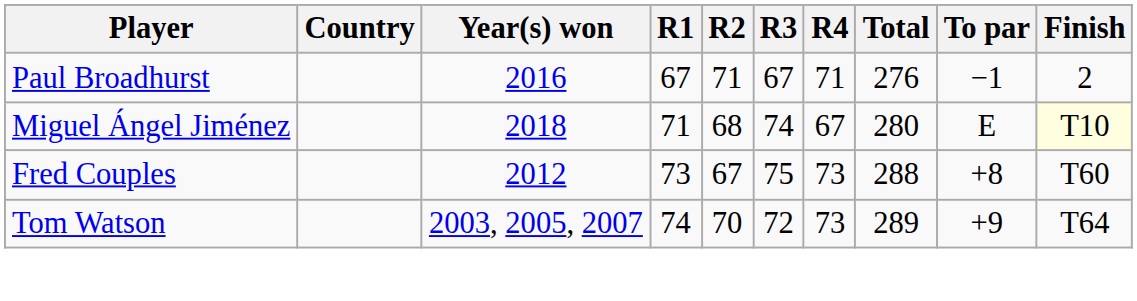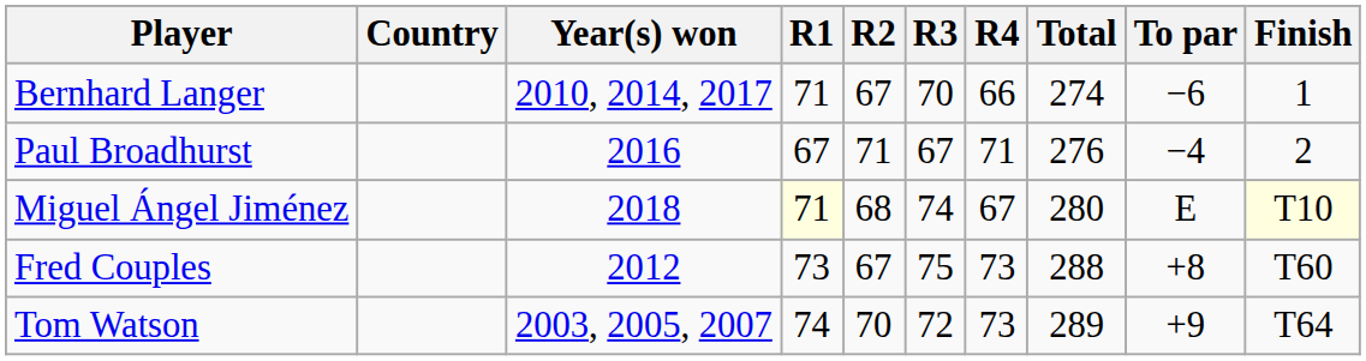 <table class="wikitable" style="text-align:center">
 <tr>
 <th>Player</th>
 <th>Country</th>
 <th>Year(s) won</th>
 <th>R1</th>
 <th>R2</th>
 <th>R3</th>
 <th>R4</th>
 <th>Total</th>
 <th>To par</th>
 <th>Finish</th>
 </tr>
 <tr>
+<td align=left><a href='#'>Bernhard Langer</a></td>
+<td align=left></td>
+<td><a href='#'>2010</a>, <a href='#'>2014</a>, <a href='#'>2017</a></td>
+<td>71</td>
+<td>67</td>
+<td>70</td>
+<td>66</td>
+<td>274</td>
+<td>−6</td>
+<td>1</td>
+</tr>
+<tr>
 <td align=left><a href='#'>Paul Broadhurst</a></td>
 <td align=left></td>
 <td><a href='#'>2016</a></td>
 <td>67</td>
 <td>71</td>
 <td>67</td>
 <td>71</td>
 <td>276</td>
-<td>−1</td>
+<td>−4</td>
 <td>2</td>
 </tr>
 <tr>
 <td align=left><a href='#'>Miguel Ángel Jiménez</a></td>
 <td align=left></td>
 <td><a href='#'>2018</a></td>
-<td>71</td>
+<td style="background: lightyellow;">71</td>
 <td>68</td>
 <td>74</td>
 <td>67</td>
 <td>280</td>
 <td>E</td>
 <td style="background: lightyellow;">T10</td>
 </tr>
 <tr>
 <td align=left><a href='#'>Fred Couples</a></td>
 <td align=left></td>
 <td><a href='#'>2012</a></td>
 <td>73</td>
 <td>67</td>
 <td>75</td>
 <td>73</td>
 <td>288</td>
 <td>+8</td>
 <td>T60</td>
 </tr>
 <tr>
 <td align=left><a href='#'>Tom Watson</a></td>
 <td align=left></td>
 <td><a href='#'>2003</a>, <a href='#'>2005</a>, <a href='#'>2007</a></td>
 <td>74</td>
 <td>70</td>
 <td>72</td>
 <td>73</td>
 <td>289</td>
 <td>+9</td>
 <td>T64</td>
 </tr>
 </table>
